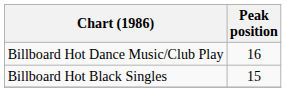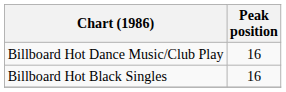 <table class="wikitable">
 <tr>
 <th>Chart (1986)</th>
 <th>Peak<br>position</th>
 </tr>
 <tr>
 <td>Billboard Hot Dance Music/Club Play</td>
 <td align="center">16</td>
 </tr>
 <tr>
 <td>Billboard Hot Black Singles</td>
-<td align="center">15</td>
+<td align="center">16</td>
 </tr>
 <tr>
 </tr>
 </table>
